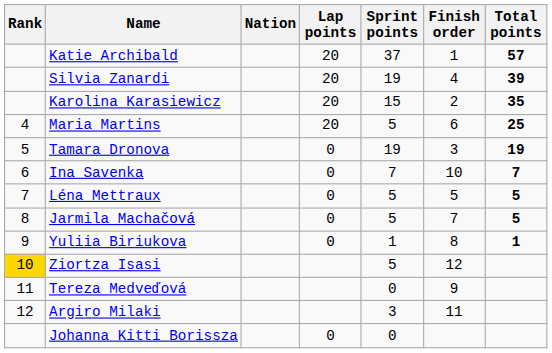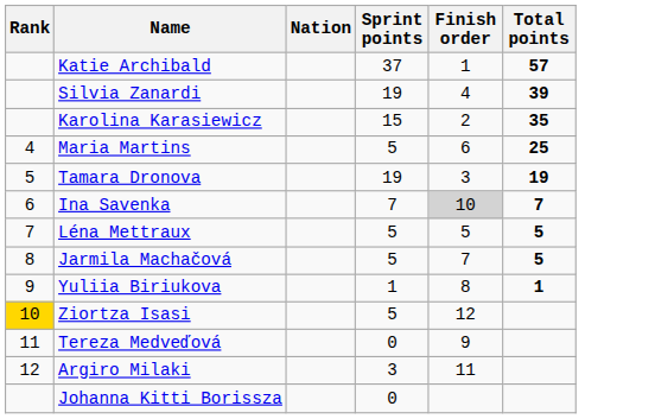 <table class="wikitable sortable" style="text-align:center">
 <tr>
 <th>Rank</th>
 <th>Name</th>
 <th>Nation</th>
-<th width=50>Lap points</th>
 <th width=50>Sprint points</th>
 <th width=50>Finish order</th>
 <th width=50>Total points</th>
 </tr>
 <tr>
 <td></td>
 <td align=left><a href='#'>Katie Archibald</a></td>
 <td align=left></td>
-<td>20</td>
 <td>37</td>
 <td>1</td>
 <td><strong>57</strong></td>
 </tr>
 <tr>
 <td></td>
 <td align=left><a href='#'>Silvia Zanardi</a></td>
 <td align=left></td>
-<td>20</td>
 <td>19</td>
 <td>4</td>
 <td><strong>39</strong></td>
 </tr>
 <tr>
 <td></td>
 <td align=left><a href='#'>Karolina Karasiewicz</a></td>
 <td align=left></td>
-<td>20</td>
 <td>15</td>
 <td>2</td>
 <td><strong>35</strong></td>
 </tr>
 <tr>
 <td>4</td>
 <td align=left><a href='#'>Maria Martins</a></td>
 <td align=left></td>
-<td>20</td>
 <td>5</td>
 <td>6</td>
 <td><strong>25</strong></td>
 </tr>
 <tr>
 <td>5</td>
 <td align=left><a href='#'>Tamara Dronova</a></td>
 <td align=left></td>
-<td>0</td>
 <td>19</td>
 <td>3</td>
 <td><strong>19</strong></td>
 </tr>
 <tr>
 <td>6</td>
 <td align=left><a href='#'>Ina Savenka</a></td>
 <td align=left></td>
-<td>0</td>
 <td>7</td>
-<td>10</td>
+<td style="background: lightgrey;">10</td>
 <td><strong>7</strong></td>
 </tr>
 <tr>
 <td>7</td>
 <td align=left><a href='#'>Léna Mettraux</a></td>
 <td align=left></td>
-<td>0</td>
 <td>5</td>
 <td>5</td>
 <td><strong>5</strong></td>
 </tr>
 <tr>
 <td>8</td>
 <td align=left><a href='#'>Jarmila Machačová</a></td>
 <td align=left></td>
-<td>0</td>
 <td>5</td>
 <td>7</td>
 <td><strong>5</strong></td>
 </tr>
 <tr>
 <td>9</td>
 <td align=left><a href='#'>Yuliia Biriukova</a></td>
 <td align=left></td>
-<td>0</td>
 <td>1</td>
 <td>8</td>
 <td><strong>1</strong></td>
 </tr>
 <tr>
 <td style="background: gold;">10</td>
 <td align=left><a href='#'>Ziortza Isasi</a></td>
 <td align=left></td>
-<td></td>
 <td>5</td>
 <td>12</td>
 <td><strong></strong></td>
 </tr>
 <tr>
 <td>11</td>
 <td align=left><a href='#'>Tereza Medveďová</a></td>
 <td align=left></td>
-<td></td>
 <td>0</td>
 <td>9</td>
 <td><strong></strong></td>
 </tr>
 <tr>
 <td>12</td>
 <td align=left><a href='#'>Argiro Milaki</a></td>
 <td align=left></td>
-<td></td>
 <td>3</td>
 <td>11</td>
 <td><strong></strong></td>
 </tr>
 <tr>
 <td></td>
 <td align=left><a href='#'>Johanna Kitti Borissza</a></td>
 <td align=left></td>
 <td>0</td>
-<td>0</td>
 <td></td>
 <td></td>
 </tr>
 </table>
